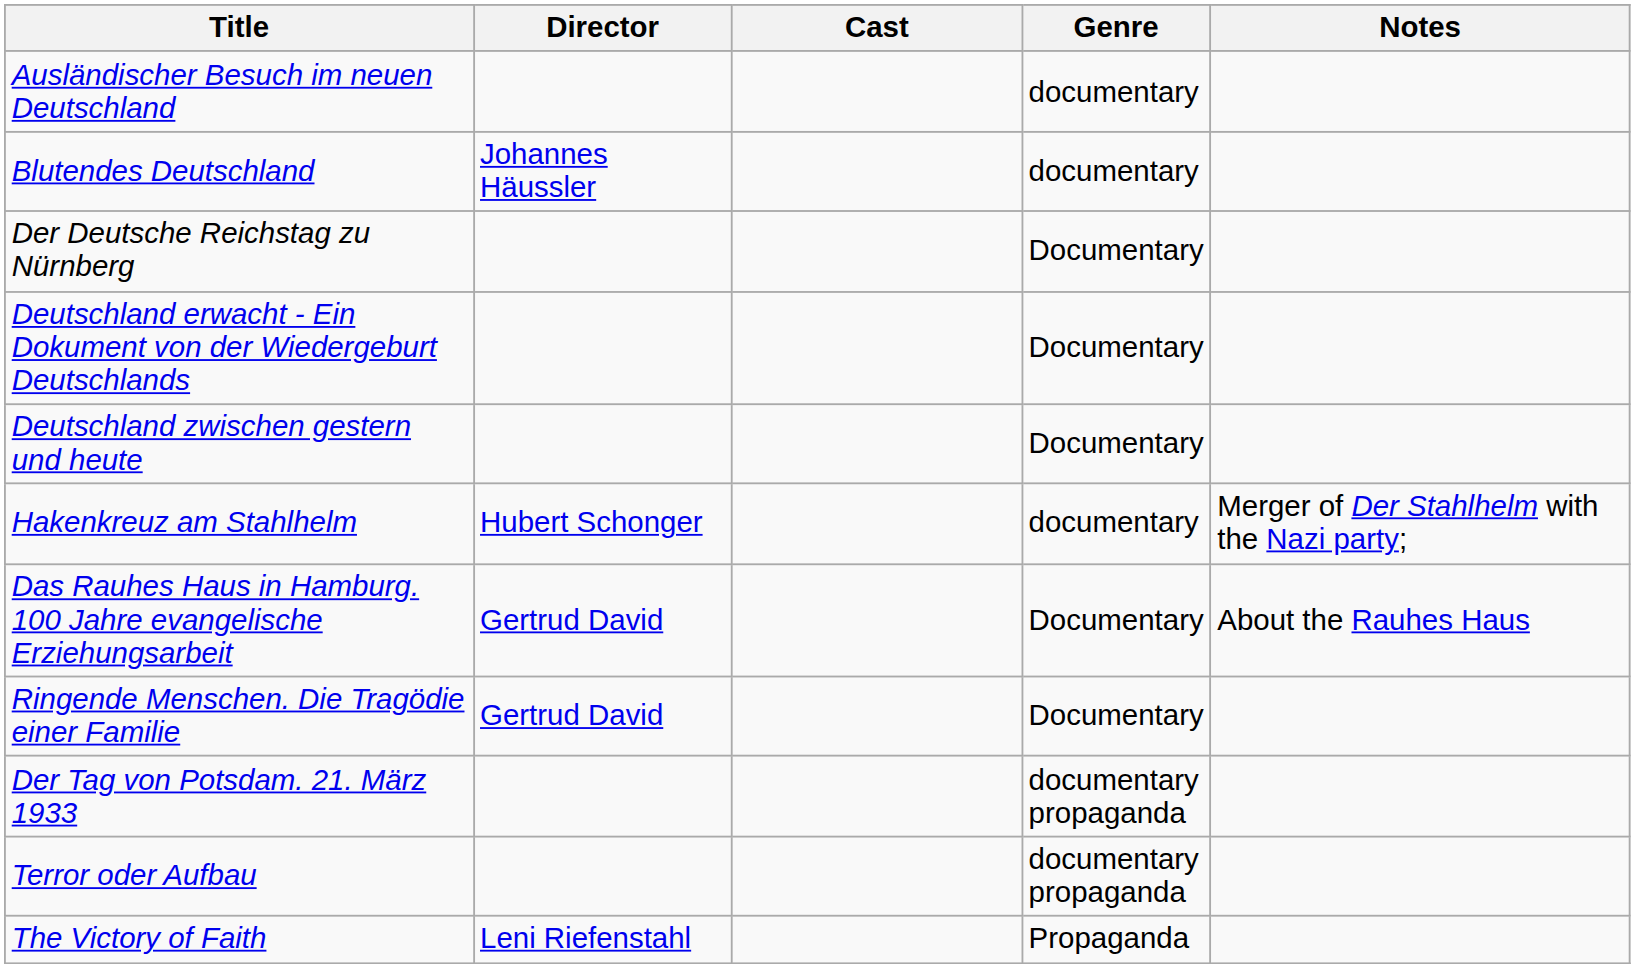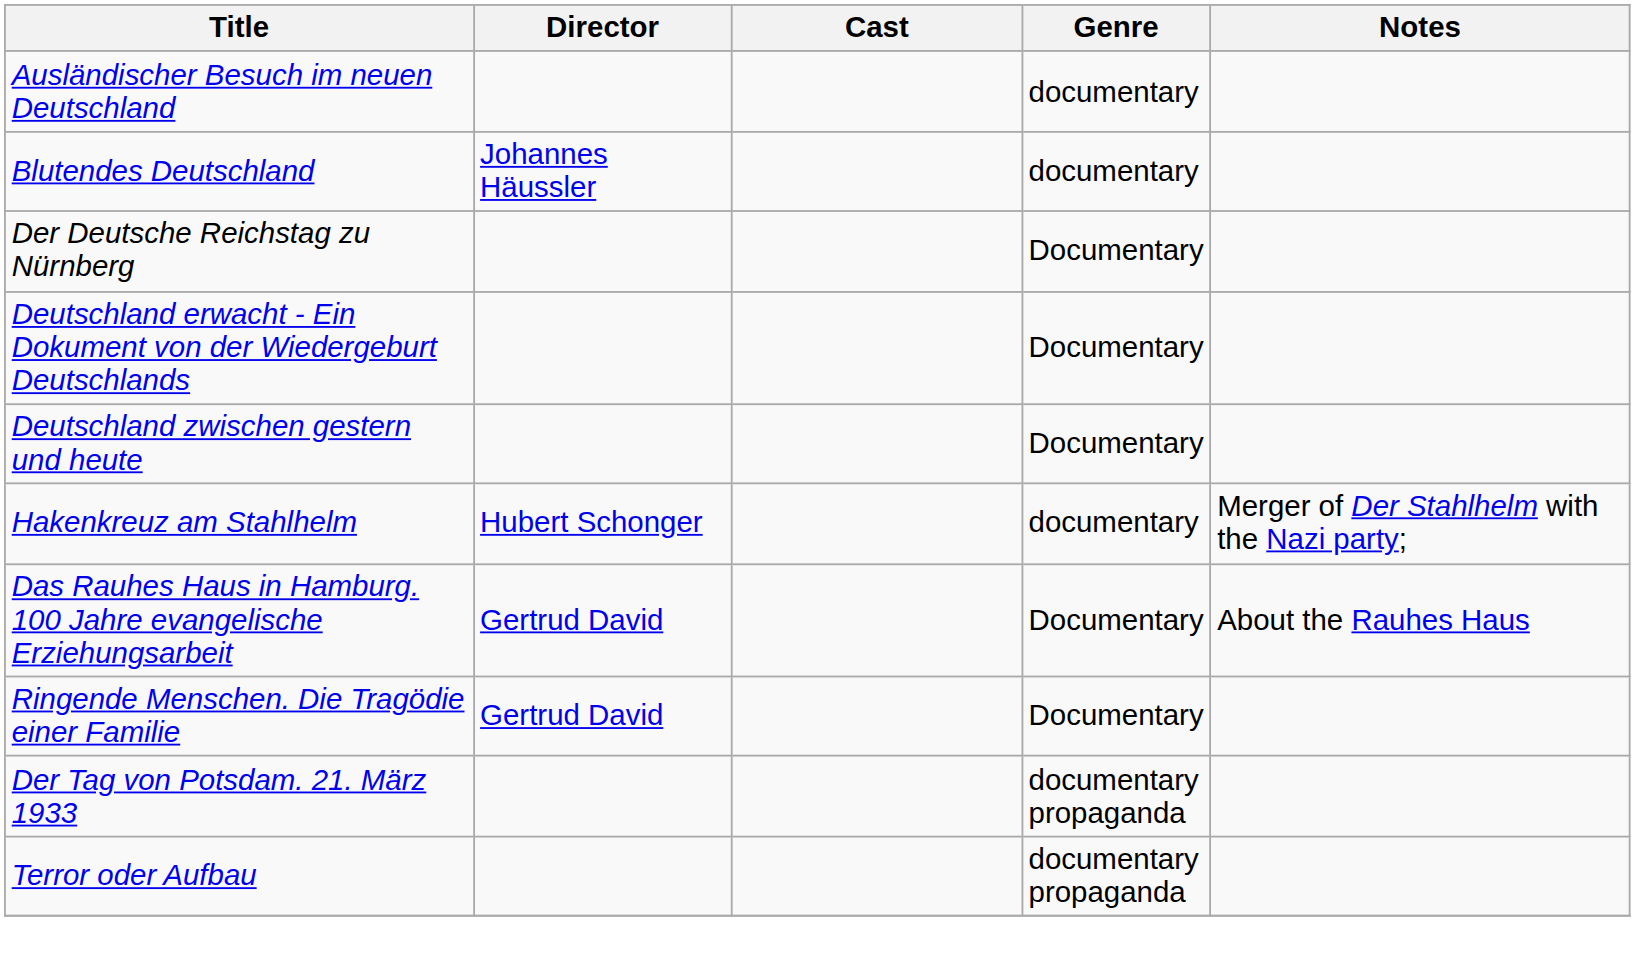 <table class="wikitable" width= "100%">
 <tr>
 <th width=29%>Title</th>
 <th width=16%>Director</th>
 <th width=18%>Cast</th>
 <th width=11%>Genre</th>
 <th width=26%>Notes</th>
 </tr>
 <tr>
 <td><em><a href='#'>Ausländischer Besuch im neuen Deutschland</a></em></td>
 <td></td>
 <td></td>
 <td>documentary</td>
 <td></td>
 </tr>
 <tr>
 <td><em><a href='#'>Blutendes Deutschland</a></em></td>
 <td><a href='#'>Johannes Häussler </a></td>
 <td></td>
 <td>documentary</td>
 <td></td>
 </tr>
 <tr>
 <td><em>Der Deutsche Reichstag zu Nürnberg</em></td>
 <td></td>
 <td></td>
 <td>Documentary</td>
 <td> </td>
 </tr>
 <tr>
 <td><em><a href='#'>Deutschland erwacht - Ein Dokument von der Wiedergeburt Deutschlands</a></em></td>
 <td></td>
 <td></td>
 <td>Documentary</td>
 <td></td>
 </tr>
 <tr>
 <td><em><a href='#'>Deutschland zwischen gestern und heute</a></em></td>
 <td></td>
 <td></td>
 <td>Documentary</td>
 <td></td>
 </tr>
 <tr>
 <td><em><a href='#'>Hakenkreuz am Stahlhelm</a></em></td>
 <td><a href='#'>Hubert Schonger</a></td>
 <td></td>
 <td>documentary</td>
 <td>Merger of <em><a href='#'>Der Stahlhelm</a></em> with the <a href='#'>Nazi party</a>; </td>
 </tr>
 <tr>
 <td><em><a href='#'>Das Rauhes Haus in Hamburg. 100 Jahre evangelische Erziehungsarbeit</a></em></td>
 <td><a href='#'>Gertrud David</a></td>
 <td></td>
 <td>Documentary</td>
 <td>About the <a href='#'>Rauhes Haus</a></td>
 </tr>
 <tr>
 <td><em><a href='#'>Ringende Menschen. Die Tragödie einer Familie</a></em></td>
 <td><a href='#'>Gertrud David</a></td>
 <td></td>
 <td>Documentary</td>
 <td></td>
 </tr>
 <tr>
 <td><em><a href='#'>Der Tag von Potsdam. 21. März 1933</a></em></td>
 <td></td>
 <td></td>
 <td>documentary propaganda</td>
 <td></td>
 </tr>
 <tr>
 <td><em><a href='#'>Terror oder Aufbau</a></em></td>
 <td></td>
 <td></td>
 <td>documentary propaganda</td>
 <td></td>
 </tr>
 <tr>
-<td><em><a href='#'>The Victory of Faith</a></em></td>
-<td><a href='#'>Leni Riefenstahl</a></td>
-<td></td>
-<td>Propaganda</td>
-<td></td>
-</tr>
-<tr>
 </tr>
 </table>
